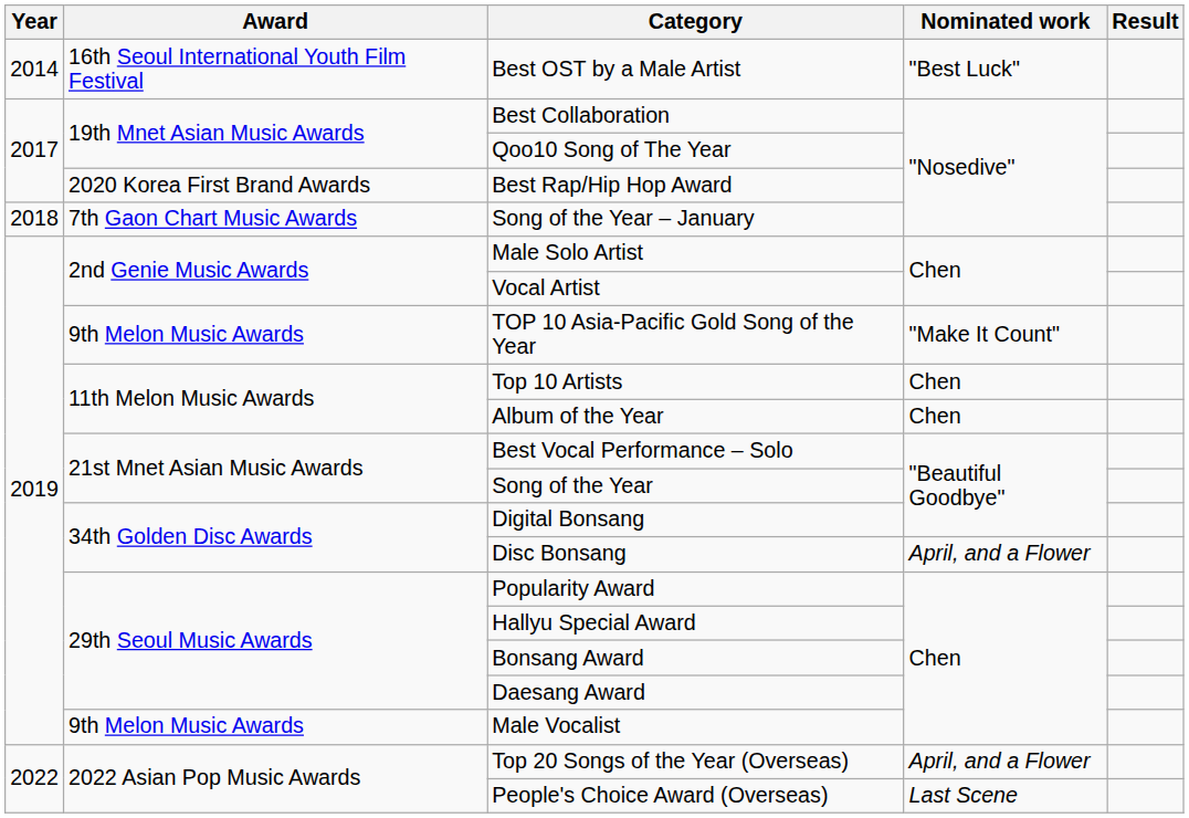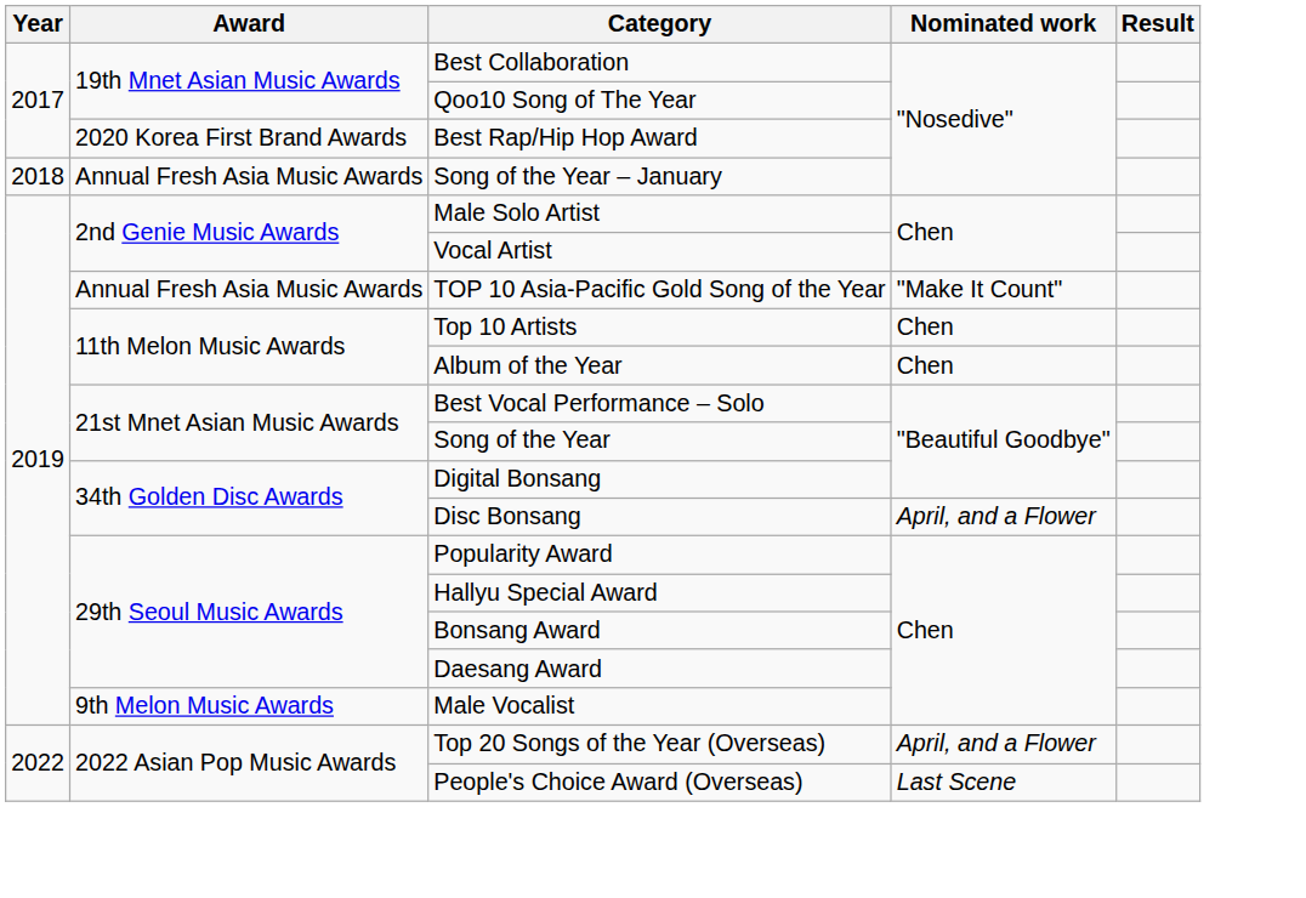 <table class="wikitable">
 <tr>
 <th scope="col">Year</th>
 <th>Award</th>
 <th scope="col">Category</th>
 <th>Nominated work</th>
 <th scope="col">Result</th>
-</tr>
-<tr>
-<td>2014</td>
-<td>16th <a href='#'>Seoul International Youth Film Festival</a></td>
-<td>Best OST by a Male Artist</td>
-<td>"Best Luck"</td>
-<td></td>
 </tr>
 <tr>
 <td rowspan="3">2017</td>
 <td rowspan="2">19th <a href='#'>Mnet Asian Music Awards</a></td>
 <td>Best Collaboration </td>
 <td rowspan="4">"Nosedive"</td>
 <td></td>
 </tr>
 <tr>
 <td>Qoo10 Song of The Year</td>
 <td></td>
 </tr>
 <tr>
 <td>2020 Korea First Brand Awards</td>
 <td>Best Rap/Hip Hop Award </td>
 <td></td>
 </tr>
 <tr>
 <td>2018</td>
-<td>7th <a href='#'>Gaon Chart Music Awards</a></td>
+<td>Annual Fresh Asia Music Awards</td>
 <td>Song of the Year – January</td>
 <td></td>
 </tr>
 <tr>
 <td rowspan="14">2019</td>
 <td rowspan="2">2nd <a href='#'>Genie Music Awards</a></td>
 <td>Male Solo Artist</td>
 <td rowspan="2">Chen</td>
 <td></td>
 </tr>
 <tr>
 <td>Vocal Artist</td>
 <td></td>
 </tr>
 <tr>
-<td>9th <a href='#'>Melon Music Awards</a></td>
+<td>Annual Fresh Asia Music Awards</td>
 <td>TOP 10 Asia-Pacific Gold Song of the Year</td>
 <td>"Make It Count"</td>
 <td></td>
 </tr>
 <tr>
 <td rowspan="2">11th Melon Music Awards</td>
 <td>Top 10 Artists</td>
 <td>Chen</td>
 <td></td>
 </tr>
 <tr>
 <td>Album of the Year</td>
 <td>Chen</td>
 <td></td>
 </tr>
 <tr>
 <td rowspan="2">21st Mnet Asian Music Awards</td>
 <td>Best Vocal Performance – Solo</td>
 <td rowspan="3">"Beautiful Goodbye"</td>
 <td></td>
 </tr>
 <tr>
 <td>Song of the Year</td>
 <td></td>
 </tr>
 <tr>
 <td rowspan="2">34th <a href='#'>Golden Disc Awards</a></td>
 <td>Digital Bonsang</td>
 <td></td>
 </tr>
 <tr>
 <td>Disc Bonsang</td>
 <td><em>April, and a Flower</em></td>
 <td></td>
 </tr>
 <tr>
 <td rowspan="4">29th <a href='#'>Seoul Music Awards</a></td>
 <td>Popularity Award</td>
 <td rowspan="5">Chen</td>
 <td></td>
 </tr>
 <tr>
 <td>Hallyu Special Award</td>
 <td></td>
 </tr>
 <tr>
 <td>Bonsang Award</td>
 <td></td>
 </tr>
 <tr>
 <td>Daesang Award</td>
 <td></td>
 </tr>
 <tr>
 <td>9th <a href='#'>Melon Music Awards</a></td>
 <td>Male Vocalist</td>
 <td></td>
 </tr>
 <tr>
 <td rowspan="2">2022</td>
 <td rowspan="2">2022 Asian Pop Music Awards</td>
 <td>Top 20 Songs of the Year (Overseas)</td>
 <td><em>April, and a Flower</em></td>
 <td></td>
 </tr>
 <tr>
 <td>People's Choice Award (Overseas)</td>
 <td><em>Last Scene</em></td>
 <td></td>
 </tr>
 </table>
